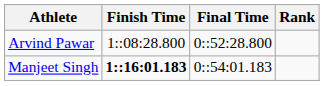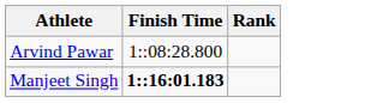 <table class=wikitable style="font-size:90%" style="text-align:center;">
 <tr>
 <th>Athlete</th>
 <th>Finish Time</th>
-<th>Final Time</th>
 <th>Rank</th>
 </tr>
 <tr>
 <td><a href='#'>Arvind Pawar</a></td>
 <td align=center>1::08:28.800</td>
-<td align=center>0::52:28.800</td>
 <td align=center></td>
 </tr>
 <tr>
 <td><a href='#'>Manjeet Singh</a></td>
 <td align=center><strong>1::16:01.183</strong></td>
-<td align=center>0::54:01.183</td>
 <td align=center></td>
 </tr>
 </table>
